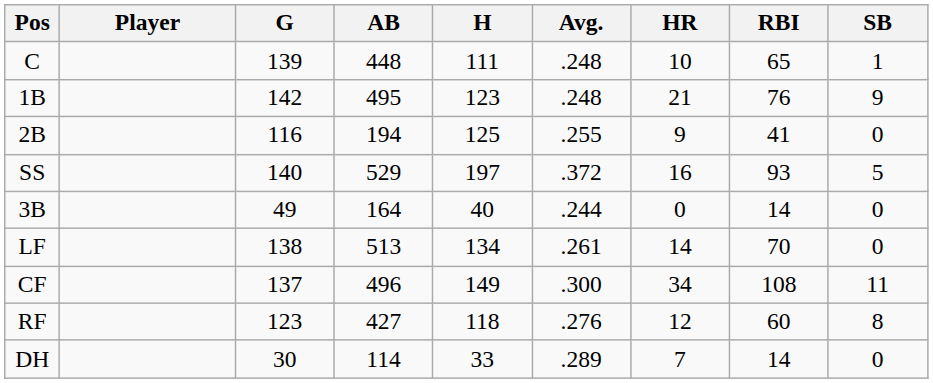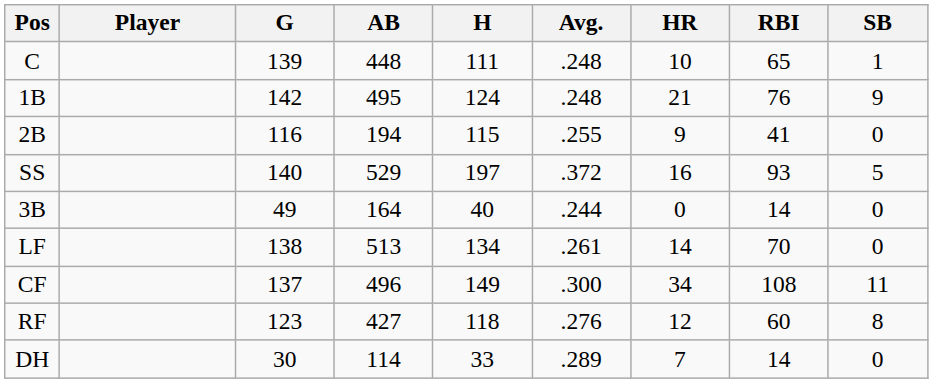 <table class="wikitable sortable">
 <tr>
 <th bgcolor="#DDDDFF" width="5%">Pos</th>
 <th bgcolor="#DDDDFF" width="16%">Player</th>
 <th bgcolor="#DDDDFF" width="9%">G</th>
 <th bgcolor="#DDDDFF" width="9%">AB</th>
 <th bgcolor="#DDDDFF" width="9%">H</th>
 <th bgcolor="#DDDDFF" width="9%">Avg.</th>
 <th bgcolor="#DDDDFF" width="9%">HR</th>
 <th bgcolor="#DDDDFF" width="9%">RBI</th>
 <th bgcolor="#DDDDFF" width="9%">SB</th>
 </tr>
 <tr align="center">
 <td>C</td>
 <td></td>
 <td>139</td>
 <td>448</td>
 <td>111</td>
 <td>.248</td>
 <td>10</td>
 <td>65</td>
 <td>1</td>
 </tr>
 <tr align="center">
 <td>1B</td>
 <td></td>
 <td>142</td>
 <td>495</td>
-<td>123</td>
+<td>124</td>
 <td>.248</td>
 <td>21</td>
 <td>76</td>
 <td>9</td>
 </tr>
 <tr align="center">
 <td>2B</td>
 <td></td>
 <td>116</td>
 <td>194</td>
-<td>125</td>
+<td>115</td>
 <td>.255</td>
 <td>9</td>
 <td>41</td>
 <td>0</td>
 </tr>
 <tr align="center">
 <td>SS</td>
 <td></td>
 <td>140</td>
 <td>529</td>
 <td>197</td>
 <td>.372</td>
 <td>16</td>
 <td>93</td>
 <td>5</td>
 </tr>
 <tr align="center">
 <td>3B</td>
 <td></td>
 <td>49</td>
 <td>164</td>
 <td>40</td>
 <td>.244</td>
 <td>0</td>
 <td>14</td>
 <td>0</td>
 </tr>
 <tr align="center">
 <td>LF</td>
 <td></td>
 <td>138</td>
 <td>513</td>
 <td>134</td>
 <td>.261</td>
 <td>14</td>
 <td>70</td>
 <td>0</td>
 </tr>
 <tr align="center">
 <td>CF</td>
 <td></td>
 <td>137</td>
 <td>496</td>
 <td>149</td>
 <td>.300</td>
 <td>34</td>
 <td>108</td>
 <td>11</td>
 </tr>
 <tr align="center">
 <td>RF</td>
 <td></td>
 <td>123</td>
 <td>427</td>
 <td>118</td>
 <td>.276</td>
 <td>12</td>
 <td>60</td>
 <td>8</td>
 </tr>
 <tr align="center">
 <td>DH</td>
 <td></td>
 <td>30</td>
 <td>114</td>
 <td>33</td>
 <td>.289</td>
 <td>7</td>
 <td>14</td>
 <td>0</td>
 </tr>
 </table>
